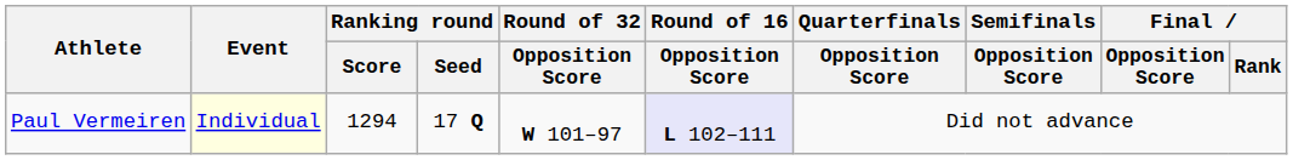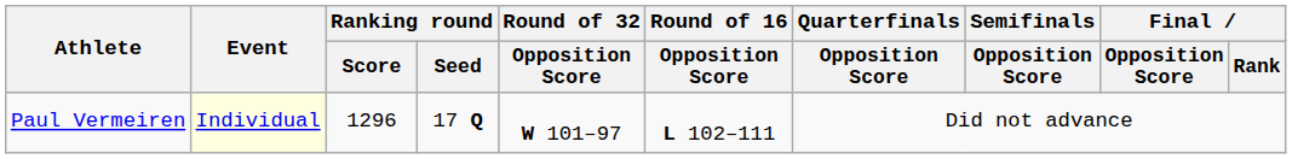 <table class="wikitable" style="font-size:90%; text-align:center">
 <tr>
 <th rowspan=2>Athlete</th>
 <th rowspan=2>Event</th>
 <th colspan="2">Ranking round</th>
 <th>Round of 32</th>
 <th>Round of 16</th>
 <th>Quarterfinals</th>
 <th>Semifinals</th>
 <th colspan="2">Final / </th>
 </tr>
 <tr style="font-size:95%">
 <th>Score</th>
 <th>Seed</th>
 <th>Opposition<br>Score</th>
 <th>Opposition<br>Score</th>
 <th>Opposition<br>Score</th>
 <th>Opposition<br>Score</th>
 <th>Opposition<br>Score</th>
 <th>Rank</th>
 </tr>
 <tr align=center>
 <td align=left><a href='#'>Paul Vermeiren</a></td>
 <td align=left style="background: lightyellow;"><a href='#'>Individual</a></td>
-<td>1294</td>
+<td>1296</td>
 <td>17 <strong>Q</strong></td>
 <td><br><strong>W</strong> 101–97</td>
-<td style="background: lavender;"><br><strong>L</strong> 102–111</td>
+<td><br><strong>L</strong> 102–111</td>
 <td colspan=4>Did not advance</td>
 </tr>
 </table>
